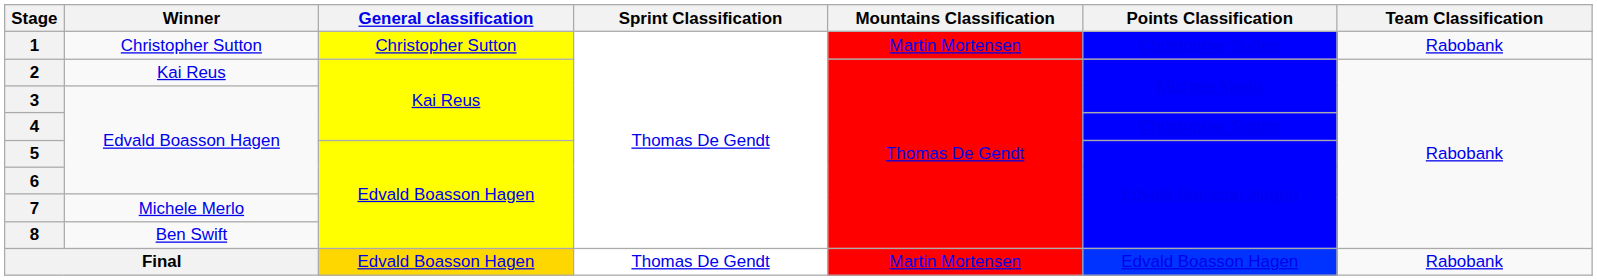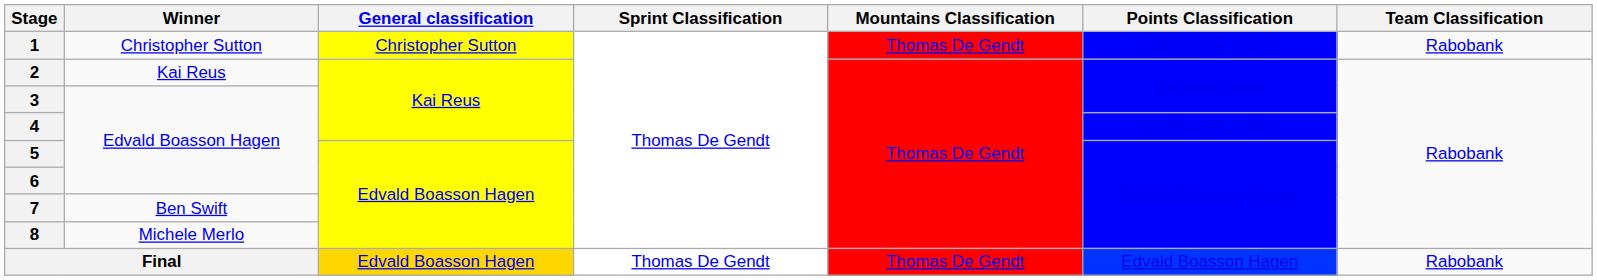 <table class="wikitable" style="text-align: center; font-size:smaller;">
 <tr style="background-color: #efefef;">
 <th width="1%">Stage</th>
 <th width="12%">Winner</th>
 <th width="12%"><a href='#'>General classification</a><br></th>
 <th width="12%">Sprint Classification<br></th>
 <th width="12%">Mountains Classification<br></th>
 <th width="12%">Points Classification<br></th>
 <th width="12%">Team Classification<br></th>
 </tr>
 <tr>
 <th>1</th>
 <td><a href='#'>Christopher Sutton</a></td>
 <td style="background:yellow;"><a href='#'>Christopher Sutton</a></td>
 <td style="background:white;" rowspan="8"><a href='#'>Thomas De Gendt</a></td>
-<td style="background:red;"><a href='#'><span>Martin Mortensen</span></a></td>
+<td style="background:red" rowspan="1"><a href='#'>Thomas De Gendt</a></td>
 <td style="background:blue;"><a href='#'><span>Christopher Sutton</span></a></td>
 <td style="background:" rowspan="1"><a href='#'>Rabobank</a></td>
 </tr>
 <tr>
 <th>2</th>
 <td><a href='#'>Kai Reus</a></td>
 <td style="background:yellow;" rowspan=3><a href='#'>Kai Reus</a></td>
 <td style="background:red;" rowspan=7><a href='#'><span>Thomas De Gendt</span></a></td>
 <td style="background:blue;" rowspan=2><a href='#'><span>Michele Merlo</span></a></td>
 <td rowspan=7><a href='#'>Rabobank</a></td>
 </tr>
 <tr>
 <th>3</th>
 <td rowspan=4><a href='#'>Edvald Boasson Hagen</a></td>
 </tr>
 <tr>
 <th>4</th>
 <td style="background:blue;"><a href='#'><span>Christopher Sutton</span></a></td>
 </tr>
 <tr>
 <th>5</th>
 <td style="background:yellow;" rowspan=4><a href='#'>Edvald Boasson Hagen</a></td>
 <td style="background:blue;" rowspan=4><a href='#'><span>Edvald Boasson Hagen</span></a></td>
 </tr>
 <tr>
 <th>6</th>
 </tr>
 <tr>
 <th>7</th>
-<td><a href='#'>Michele Merlo</a></td>
+<td><a href='#'>Ben Swift</a></td>
 </tr>
 <tr>
 <th>8</th>
-<td><a href='#'>Ben Swift</a></td>
+<td><a href='#'>Michele Merlo</a></td>
 </tr>
 <tr>
 <th colspan=2>Final</th>
 <td style="background:gold" rowspan="1"><a href='#'>Edvald Boasson Hagen</a></td>
 <td style="background:#FFFFFF" rowspan="1"><a href='#'>Thomas De Gendt</a></td>
-<td style="background:red;"><a href='#'><span>Martin Mortensen</span></a></td>
+<td style="background:red" rowspan="1"><a href='#'>Thomas De Gendt</a></td>
 <td style="background:#0033FF" rowspan="1"><a href='#'><span>Edvald Boasson Hagen</span></a></td>
 <td style="background:" rowspan="1"><a href='#'>Rabobank</a></td>
 </tr>
 </table>
